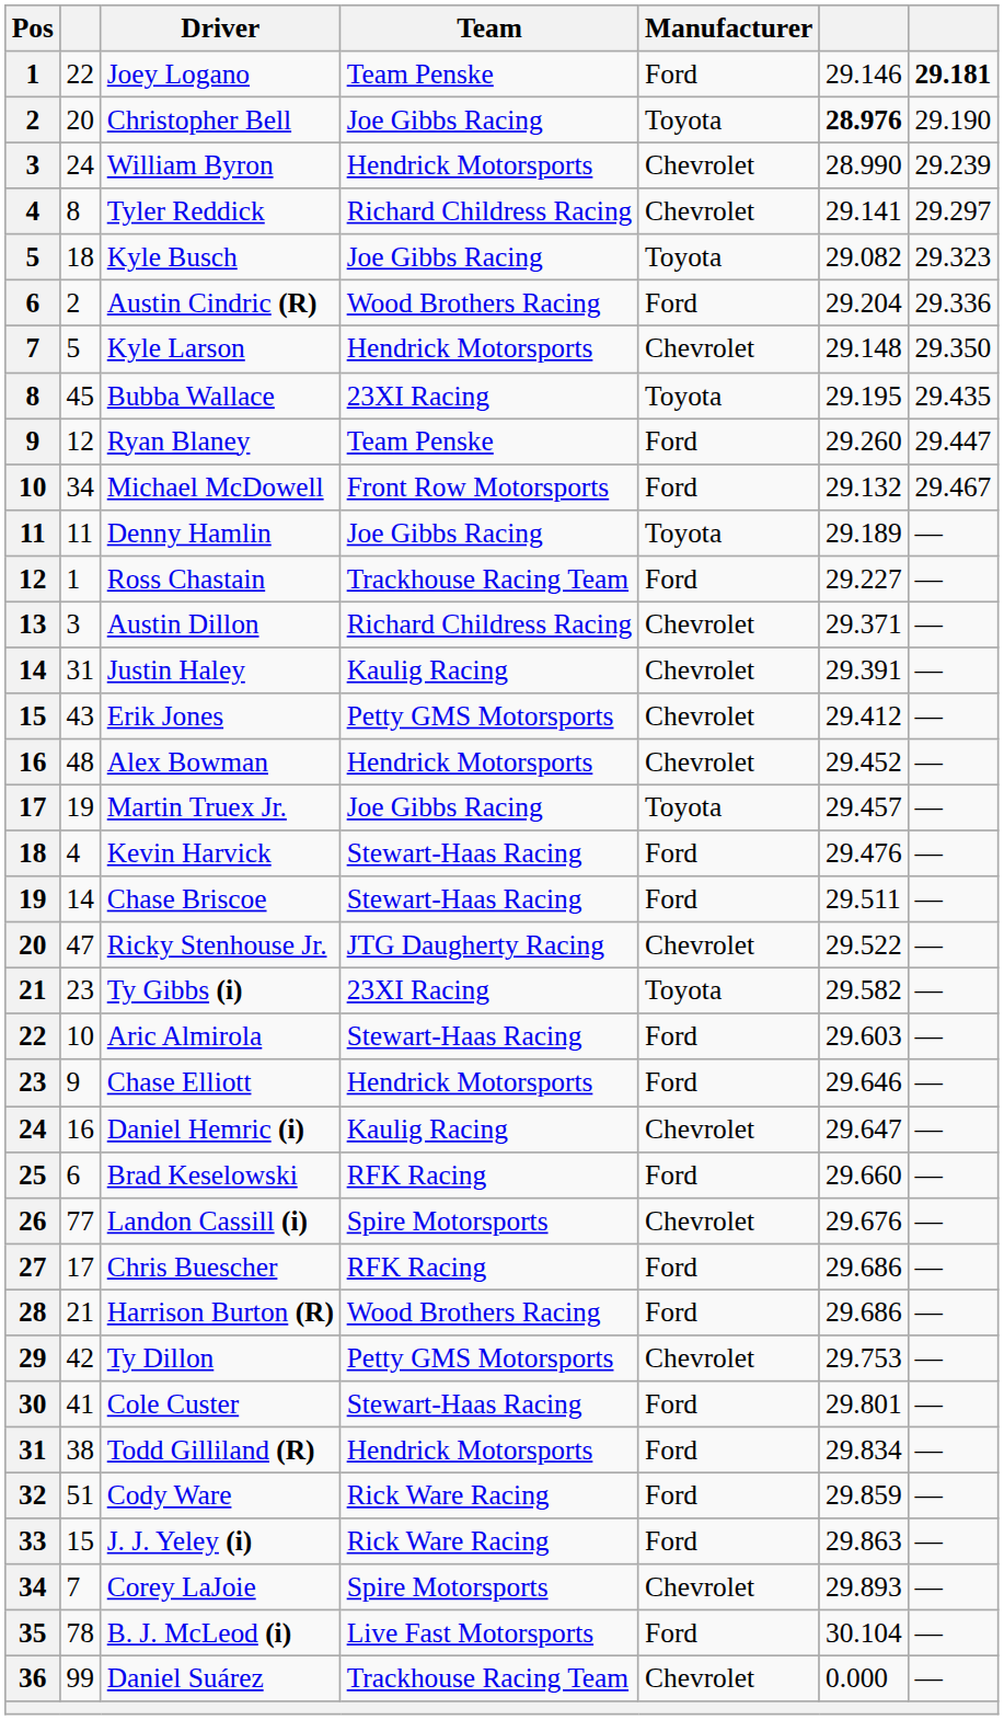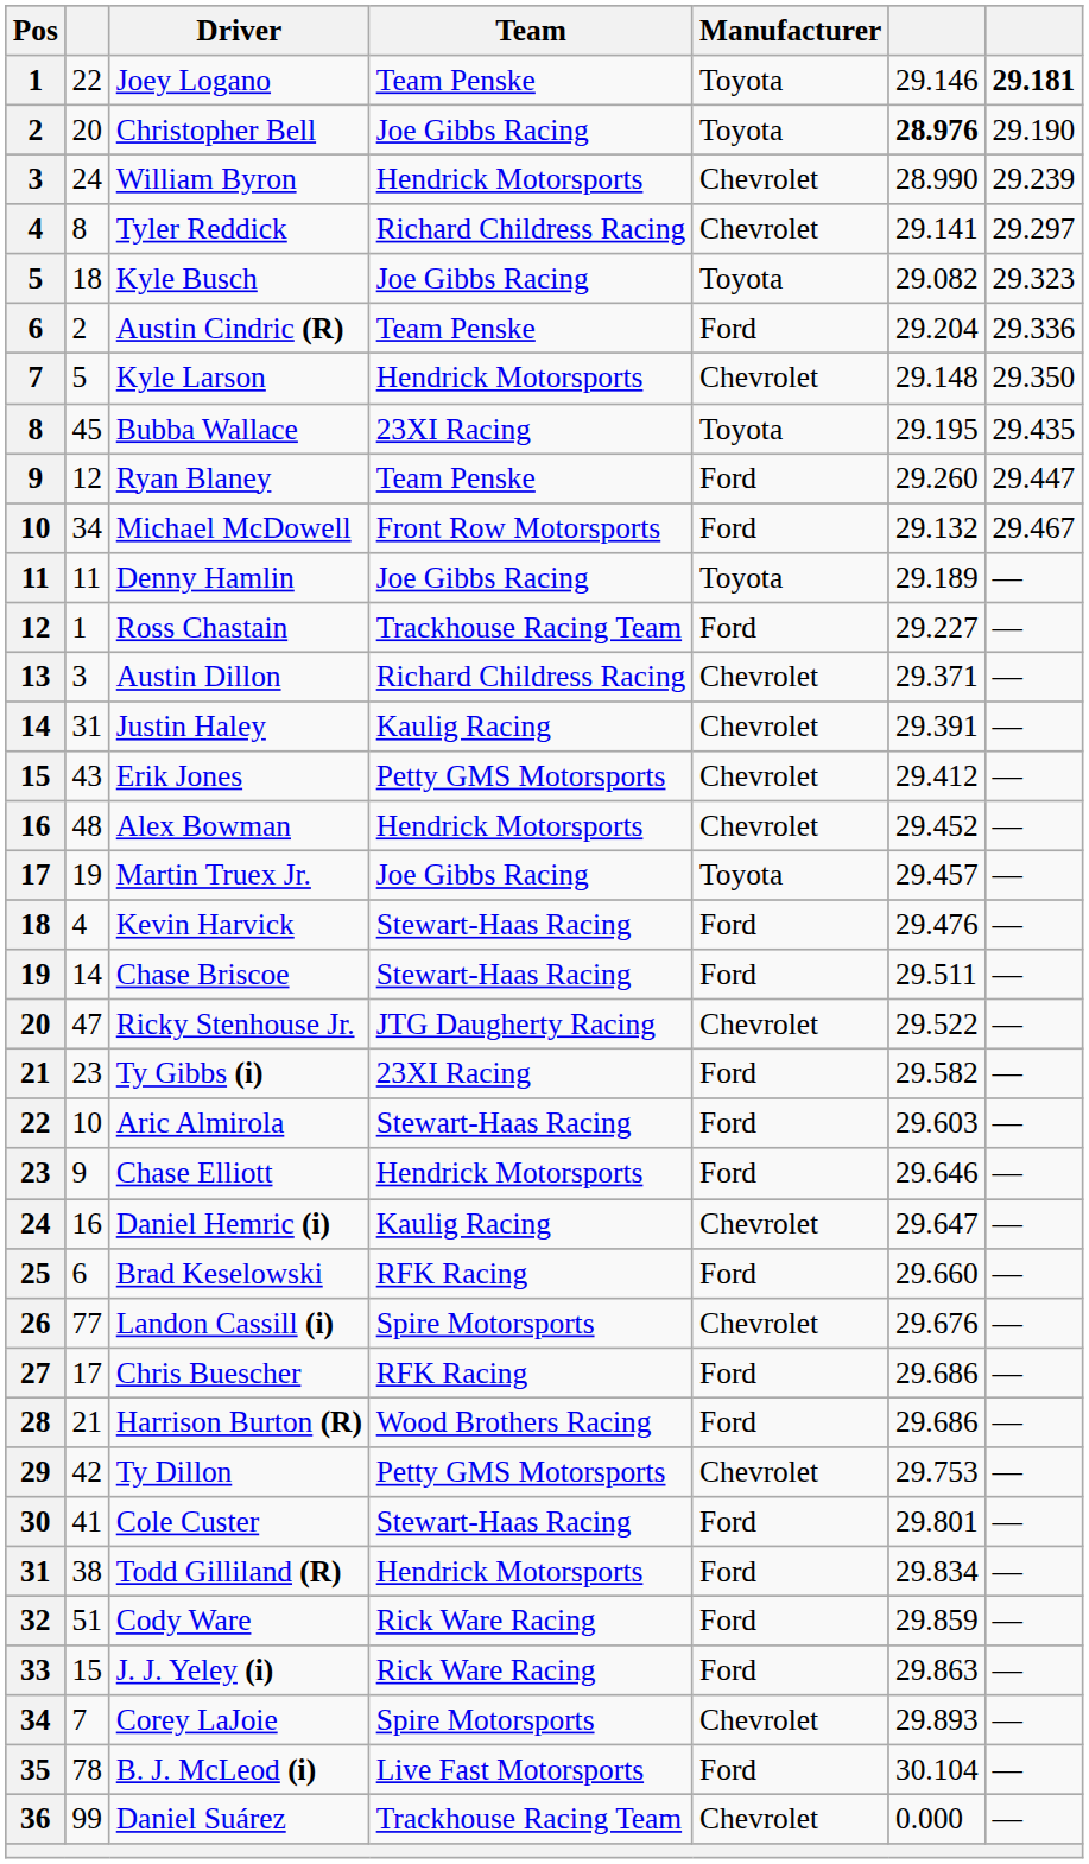 <table class="wikitable" style="font-size:95%">
 <tr>
 <th>Pos</th>
 <th></th>
 <th>Driver</th>
 <th>Team</th>
 <th>Manufacturer</th>
 <th></th>
 <th></th>
 </tr>
 <tr>
 <th>1</th>
 <td>22</td>
 <td><a href='#'>Joey Logano</a></td>
 <td><a href='#'>Team Penske</a></td>
-<td>Ford</td>
+<td>Toyota</td>
 <td>29.146</td>
 <td><strong>29.181</strong></td>
 </tr>
 <tr>
 <th>2</th>
 <td>20</td>
 <td><a href='#'>Christopher Bell</a></td>
 <td><a href='#'>Joe Gibbs Racing</a></td>
 <td>Toyota</td>
 <td><strong>28.976</strong></td>
 <td>29.190</td>
 </tr>
 <tr>
 <th>3</th>
 <td>24</td>
 <td><a href='#'>William Byron</a></td>
 <td><a href='#'>Hendrick Motorsports</a></td>
 <td>Chevrolet</td>
 <td>28.990</td>
 <td>29.239</td>
 </tr>
 <tr>
 <th>4</th>
 <td>8</td>
 <td><a href='#'>Tyler Reddick</a></td>
 <td><a href='#'>Richard Childress Racing</a></td>
 <td>Chevrolet</td>
 <td>29.141</td>
 <td>29.297</td>
 </tr>
 <tr>
 <th>5</th>
 <td>18</td>
 <td><a href='#'>Kyle Busch</a></td>
 <td><a href='#'>Joe Gibbs Racing</a></td>
 <td>Toyota</td>
 <td>29.082</td>
 <td>29.323</td>
 </tr>
 <tr>
 <th>6</th>
 <td>2</td>
 <td><a href='#'>Austin Cindric</a> <strong>(R)</strong></td>
-<td><a href='#'>Wood Brothers Racing</a></td>
+<td><a href='#'>Team Penske</a></td>
 <td>Ford</td>
 <td>29.204</td>
 <td>29.336</td>
 </tr>
 <tr>
 <th>7</th>
 <td>5</td>
 <td><a href='#'>Kyle Larson</a></td>
 <td><a href='#'>Hendrick Motorsports</a></td>
 <td>Chevrolet</td>
 <td>29.148</td>
 <td>29.350</td>
 </tr>
 <tr>
 <th>8</th>
 <td>45</td>
 <td><a href='#'>Bubba Wallace</a></td>
 <td><a href='#'>23XI Racing</a></td>
 <td>Toyota</td>
 <td>29.195</td>
 <td>29.435</td>
 </tr>
 <tr>
 <th>9</th>
 <td>12</td>
 <td><a href='#'>Ryan Blaney</a></td>
 <td><a href='#'>Team Penske</a></td>
 <td>Ford</td>
 <td>29.260</td>
 <td>29.447</td>
 </tr>
 <tr>
 <th>10</th>
 <td>34</td>
 <td><a href='#'>Michael McDowell</a></td>
 <td><a href='#'>Front Row Motorsports</a></td>
 <td>Ford</td>
 <td>29.132</td>
 <td>29.467</td>
 </tr>
 <tr>
 <th>11</th>
 <td>11</td>
 <td><a href='#'>Denny Hamlin</a></td>
 <td><a href='#'>Joe Gibbs Racing</a></td>
 <td>Toyota</td>
 <td>29.189</td>
 <td>—</td>
 </tr>
 <tr>
 <th>12</th>
 <td>1</td>
 <td><a href='#'>Ross Chastain</a></td>
 <td><a href='#'>Trackhouse Racing Team</a></td>
 <td>Ford</td>
 <td>29.227</td>
 <td>—</td>
 </tr>
 <tr>
 <th>13</th>
 <td>3</td>
 <td><a href='#'>Austin Dillon</a></td>
 <td><a href='#'>Richard Childress Racing</a></td>
 <td>Chevrolet</td>
 <td>29.371</td>
 <td>—</td>
 </tr>
 <tr>
 <th>14</th>
 <td>31</td>
 <td><a href='#'>Justin Haley</a></td>
 <td><a href='#'>Kaulig Racing</a></td>
 <td>Chevrolet</td>
 <td>29.391</td>
 <td>—</td>
 </tr>
 <tr>
 <th>15</th>
 <td>43</td>
 <td><a href='#'>Erik Jones</a></td>
 <td><a href='#'>Petty GMS Motorsports</a></td>
 <td>Chevrolet</td>
 <td>29.412</td>
 <td>—</td>
 </tr>
 <tr>
 <th>16</th>
 <td>48</td>
 <td><a href='#'>Alex Bowman</a></td>
 <td><a href='#'>Hendrick Motorsports</a></td>
 <td>Chevrolet</td>
 <td>29.452</td>
 <td>—</td>
 </tr>
 <tr>
 <th>17</th>
 <td>19</td>
 <td><a href='#'>Martin Truex Jr.</a></td>
 <td><a href='#'>Joe Gibbs Racing</a></td>
 <td>Toyota</td>
 <td>29.457</td>
 <td>—</td>
 </tr>
 <tr>
 <th>18</th>
 <td>4</td>
 <td><a href='#'>Kevin Harvick</a></td>
 <td><a href='#'>Stewart-Haas Racing</a></td>
 <td>Ford</td>
 <td>29.476</td>
 <td>—</td>
 </tr>
 <tr>
 <th>19</th>
 <td>14</td>
 <td><a href='#'>Chase Briscoe</a></td>
 <td><a href='#'>Stewart-Haas Racing</a></td>
 <td>Ford</td>
 <td>29.511</td>
 <td>—</td>
 </tr>
 <tr>
 <th>20</th>
 <td>47</td>
 <td><a href='#'>Ricky Stenhouse Jr.</a></td>
 <td><a href='#'>JTG Daugherty Racing</a></td>
 <td>Chevrolet</td>
 <td>29.522</td>
 <td>—</td>
 </tr>
 <tr>
 <th>21</th>
 <td>23</td>
 <td><a href='#'>Ty Gibbs</a> <strong>(i)</strong></td>
 <td><a href='#'>23XI Racing</a></td>
-<td>Toyota</td>
+<td>Ford</td>
 <td>29.582</td>
 <td>—</td>
 </tr>
 <tr>
 <th>22</th>
 <td>10</td>
 <td><a href='#'>Aric Almirola</a></td>
 <td><a href='#'>Stewart-Haas Racing</a></td>
 <td>Ford</td>
 <td>29.603</td>
 <td>—</td>
 </tr>
 <tr>
 <th>23</th>
 <td>9</td>
 <td><a href='#'>Chase Elliott</a></td>
 <td><a href='#'>Hendrick Motorsports</a></td>
 <td>Ford</td>
 <td>29.646</td>
 <td>—</td>
 </tr>
 <tr>
 <th>24</th>
 <td>16</td>
 <td><a href='#'>Daniel Hemric</a> <strong>(i)</strong></td>
 <td><a href='#'>Kaulig Racing</a></td>
 <td>Chevrolet</td>
 <td>29.647</td>
 <td>—</td>
 </tr>
 <tr>
 <th>25</th>
 <td>6</td>
 <td><a href='#'>Brad Keselowski</a></td>
 <td><a href='#'>RFK Racing</a></td>
 <td>Ford</td>
 <td>29.660</td>
 <td>—</td>
 </tr>
 <tr>
 <th>26</th>
 <td>77</td>
 <td><a href='#'>Landon Cassill</a> <strong>(i)</strong></td>
 <td><a href='#'>Spire Motorsports</a></td>
 <td>Chevrolet</td>
 <td>29.676</td>
 <td>—</td>
 </tr>
 <tr>
 <th>27</th>
 <td>17</td>
 <td><a href='#'>Chris Buescher</a></td>
 <td><a href='#'>RFK Racing</a></td>
 <td>Ford</td>
 <td>29.686</td>
 <td>—</td>
 </tr>
 <tr>
 <th>28</th>
 <td>21</td>
 <td><a href='#'>Harrison Burton</a> <strong>(R)</strong></td>
 <td><a href='#'>Wood Brothers Racing</a></td>
 <td>Ford</td>
 <td>29.686</td>
 <td>—</td>
 </tr>
 <tr>
 <th>29</th>
 <td>42</td>
 <td><a href='#'>Ty Dillon</a></td>
 <td><a href='#'>Petty GMS Motorsports</a></td>
 <td>Chevrolet</td>
 <td>29.753</td>
 <td>—</td>
 </tr>
 <tr>
 <th>30</th>
 <td>41</td>
 <td><a href='#'>Cole Custer</a></td>
 <td><a href='#'>Stewart-Haas Racing</a></td>
 <td>Ford</td>
 <td>29.801</td>
 <td>—</td>
 </tr>
 <tr>
 <th>31</th>
 <td>38</td>
 <td><a href='#'>Todd Gilliland</a> <strong>(R)</strong></td>
 <td><a href='#'>Hendrick Motorsports</a></td>
 <td>Ford</td>
 <td>29.834</td>
 <td>—</td>
 </tr>
 <tr>
 <th>32</th>
 <td>51</td>
 <td><a href='#'>Cody Ware</a></td>
 <td><a href='#'>Rick Ware Racing</a></td>
 <td>Ford</td>
 <td>29.859</td>
 <td>—</td>
 </tr>
 <tr>
 <th>33</th>
 <td>15</td>
 <td><a href='#'>J. J. Yeley</a> <strong>(i)</strong></td>
 <td><a href='#'>Rick Ware Racing</a></td>
 <td>Ford</td>
 <td>29.863</td>
 <td>—</td>
 </tr>
 <tr>
 <th>34</th>
 <td>7</td>
 <td><a href='#'>Corey LaJoie</a></td>
 <td><a href='#'>Spire Motorsports</a></td>
 <td>Chevrolet</td>
 <td>29.893</td>
 <td>—</td>
 </tr>
 <tr>
 <th>35</th>
 <td>78</td>
 <td><a href='#'>B. J. McLeod</a> <strong>(i)</strong></td>
 <td><a href='#'>Live Fast Motorsports</a></td>
 <td>Ford</td>
 <td>30.104</td>
 <td>—</td>
 </tr>
 <tr>
 <th>36</th>
 <td>99</td>
 <td><a href='#'>Daniel Suárez</a></td>
 <td><a href='#'>Trackhouse Racing Team</a></td>
 <td>Chevrolet</td>
 <td>0.000</td>
 <td>—</td>
 </tr>
 <tr>
 <th colspan="7"></th>
 </tr>
 </table>
